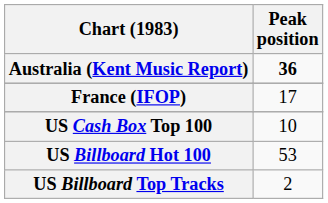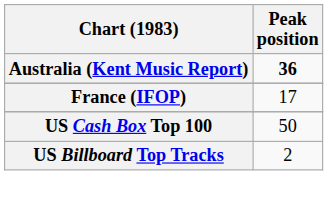 <table class="wikitable sortable plainrowheaders" style="text-align:center;">
 <tr>
 <th>Chart (1983)</th>
 <th>Peak<br>position</th>
 </tr>
 <tr>
 <th scope="row">Australia (<a href='#'>Kent Music Report</a>)</th>
 <td><strong>36</strong></td>
 </tr>
 <tr>
 </tr>
 <tr>
 </tr>
 <tr>
 <th scope="row">France (<a href='#'>IFOP</a>)</th>
 <td>17</td>
 </tr>
 <tr>
 </tr>
 <tr>
 </tr>
 <tr>
 </tr>
 <tr>
 </tr>
 <tr>
 </tr>
 <tr>
 </tr>
 <tr>
 </tr>
 <tr>
 <th scope="row">US <em><a href='#'>Cash Box</a></em> Top 100</th>
-<td>10</td>
-</tr>
-<tr>
-<th scope="row">US <a href='#'><em>Billboard</em> Hot 100</a></th>
-<td>53</td>
+<td>50</td>
 </tr>
 <tr>
 <th scope="row">US <em>Billboard</em> <a href='#'>Top Tracks</a></th>
 <td>2</td>
 </tr>
 </table>
